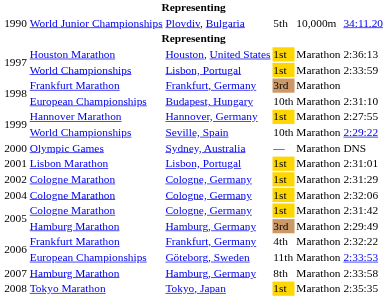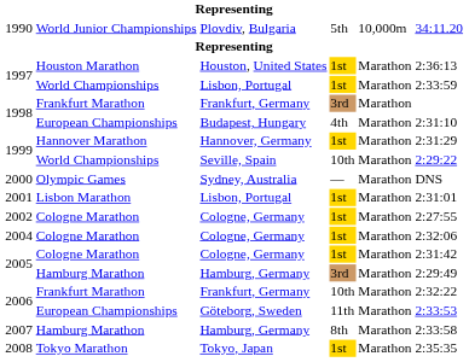 <table>
 <tr>
 <th colspan="6">Representing </th>
 </tr>
 <tr>
 <td>1990</td>
 <td><a href='#'>World Junior Championships</a></td>
 <td><a href='#'>Plovdiv</a>, <a href='#'>Bulgaria</a></td>
 <td>5th</td>
 <td>10,000m</td>
 <td><a href='#'>34:11.20</a></td>
 </tr>
 <tr>
 <th colspan="6">Representing </th>
 </tr>
 <tr>
 <td rowspan=2>1997</td>
 <td><a href='#'>Houston Marathon</a></td>
 <td><a href='#'>Houston</a>, <a href='#'>United States</a></td>
 <td bgcolor="gold">1st</td>
 <td>Marathon</td>
 <td>2:36:13</td>
 </tr>
 <tr>
 <td><a href='#'>World Championships</a></td>
 <td><a href='#'>Lisbon, Portugal</a></td>
 <td bgcolor="gold">1st</td>
 <td>Marathon</td>
 <td>2:33:59</td>
 </tr>
 <tr>
 <td rowspan=2>1998</td>
 <td><a href='#'>Frankfurt Marathon</a></td>
 <td><a href='#'>Frankfurt, Germany</a></td>
 <td bgcolor="cc9966">3rd</td>
 <td>Marathon</td>
 <td></td>
 </tr>
 <tr>
 <td><a href='#'>European Championships</a></td>
 <td><a href='#'>Budapest, Hungary</a></td>
-<td>10th</td>
+<td>4th</td>
 <td>Marathon</td>
 <td>2:31:10</td>
 </tr>
 <tr>
 <td rowspan=2>1999</td>
 <td><a href='#'>Hannover Marathon</a></td>
 <td><a href='#'>Hannover, Germany</a></td>
 <td bgcolor="gold">1st</td>
 <td>Marathon</td>
-<td>2:27:55</td>
+<td>2:31:29</td>
 </tr>
 <tr>
 <td><a href='#'>World Championships</a></td>
 <td><a href='#'>Seville, Spain</a></td>
 <td>10th</td>
 <td>Marathon</td>
 <td><a href='#'>2:29:22</a></td>
 </tr>
 <tr>
 <td>2000</td>
 <td><a href='#'>Olympic Games</a></td>
 <td><a href='#'>Sydney, Australia</a></td>
 <td>—</td>
 <td>Marathon</td>
 <td>DNS</td>
 </tr>
 <tr>
 <td>2001</td>
 <td><a href='#'>Lisbon Marathon</a></td>
 <td><a href='#'>Lisbon, Portugal</a></td>
 <td bgcolor="gold">1st</td>
 <td>Marathon</td>
 <td>2:31:01</td>
 </tr>
 <tr>
 <td>2002</td>
 <td><a href='#'>Cologne Marathon</a></td>
 <td><a href='#'>Cologne, Germany</a></td>
 <td bgcolor="gold">1st</td>
 <td>Marathon</td>
-<td>2:31:29</td>
+<td>2:27:55</td>
 </tr>
 <tr>
 <td>2004</td>
 <td><a href='#'>Cologne Marathon</a></td>
 <td><a href='#'>Cologne, Germany</a></td>
 <td bgcolor="gold">1st</td>
 <td>Marathon</td>
 <td>2:32:06</td>
 </tr>
 <tr>
 <td rowspan=2>2005</td>
 <td><a href='#'>Cologne Marathon</a></td>
 <td><a href='#'>Cologne, Germany</a></td>
 <td bgcolor="gold">1st</td>
 <td>Marathon</td>
 <td>2:31:42</td>
 </tr>
 <tr>
 <td><a href='#'>Hamburg Marathon</a></td>
 <td><a href='#'>Hamburg, Germany</a></td>
 <td bgcolor="cc9966">3rd</td>
 <td>Marathon</td>
 <td>2:29:49</td>
 </tr>
 <tr>
 <td rowspan=2>2006</td>
 <td><a href='#'>Frankfurt Marathon</a></td>
 <td><a href='#'>Frankfurt, Germany</a></td>
-<td>4th</td>
+<td>10th</td>
 <td>Marathon</td>
 <td>2:32:22</td>
 </tr>
 <tr>
 <td><a href='#'>European Championships</a></td>
 <td><a href='#'>Göteborg, Sweden</a></td>
 <td>11th</td>
 <td>Marathon</td>
 <td><a href='#'>2:33:53</a></td>
 </tr>
 <tr>
 <td>2007</td>
 <td><a href='#'>Hamburg Marathon</a></td>
 <td><a href='#'>Hamburg, Germany</a></td>
 <td>8th</td>
 <td>Marathon</td>
 <td>2:33:58</td>
 </tr>
 <tr>
 <td>2008</td>
 <td><a href='#'>Tokyo Marathon</a></td>
 <td><a href='#'>Tokyo, Japan</a></td>
 <td bgcolor="gold">1st</td>
 <td>Marathon</td>
 <td>2:35:35</td>
 </tr>
 </table>
